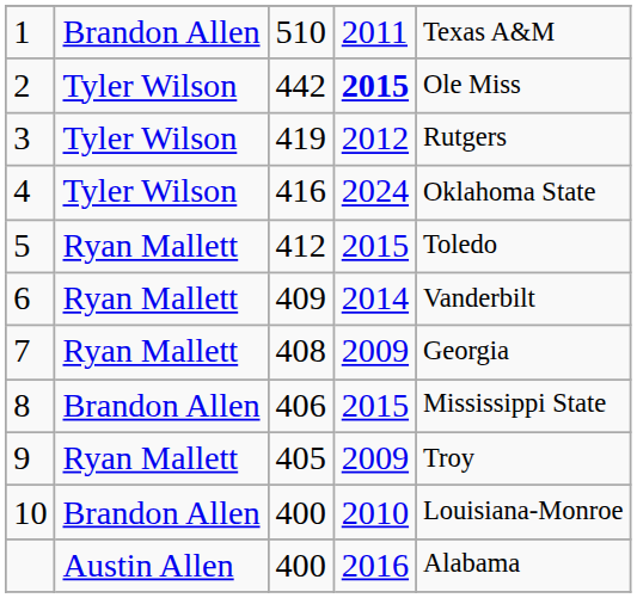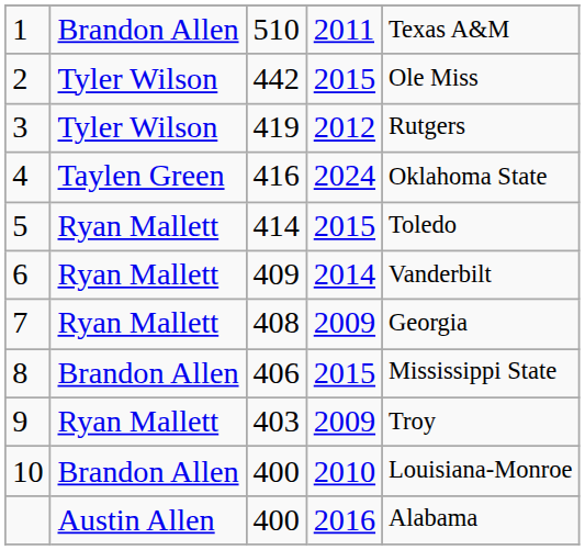 <table class="wikitable">
 <tr>
 </tr>
 <tr>
 <td>1</td>
 <td><a href='#'>Brandon Allen</a></td>
 <td>510</td>
 <td><a href='#'>2011</a></td>
 <td style="font-size:80%;">Texas A&M</td>
 </tr>
 <tr>
 <td>2</td>
 <td><a href='#'>Tyler Wilson</a></td>
 <td>442</td>
-<td><strong><a href='#'>2015</a></strong></td>
+<td><a href='#'>2015</a></td>
 <td style="font-size:80%;">Ole Miss</td>
 </tr>
 <tr>
 <td>3</td>
 <td><a href='#'>Tyler Wilson</a></td>
 <td>419</td>
 <td><a href='#'>2012</a></td>
 <td style="font-size:80%;">Rutgers</td>
 </tr>
 <tr>
 <td>4</td>
-<td><a href='#'>Tyler Wilson</a></td>
+<td><a href='#'>Taylen Green</a></td>
 <td>416</td>
 <td><a href='#'>2024</a></td>
 <td style="font-size:80%;">Oklahoma State</td>
 </tr>
 <tr>
 <td>5</td>
 <td><a href='#'>Ryan Mallett</a></td>
-<td>412</td>
+<td>414</td>
 <td><a href='#'>2015</a></td>
 <td style="font-size:80%;">Toledo</td>
 </tr>
 <tr>
 <td>6</td>
 <td><a href='#'>Ryan Mallett</a></td>
 <td>409</td>
 <td><a href='#'>2014</a></td>
 <td style="font-size:80%;">Vanderbilt</td>
 </tr>
 <tr>
 <td>7</td>
 <td><a href='#'>Ryan Mallett</a></td>
 <td>408</td>
 <td><a href='#'>2009</a></td>
 <td style="font-size:80%;">Georgia</td>
 </tr>
 <tr>
 <td>8</td>
 <td><a href='#'>Brandon Allen</a></td>
 <td>406</td>
 <td><a href='#'>2015</a></td>
 <td style="font-size:80%;">Mississippi State</td>
 </tr>
 <tr>
 <td>9</td>
 <td><a href='#'>Ryan Mallett</a></td>
-<td>405</td>
+<td>403</td>
 <td><a href='#'>2009</a></td>
 <td style="font-size:80%;">Troy</td>
 </tr>
 <tr>
 <td>10</td>
 <td><a href='#'>Brandon Allen</a></td>
 <td>400</td>
 <td><a href='#'>2010</a></td>
 <td style="font-size:80%;">Louisiana-Monroe</td>
 </tr>
 <tr>
 <td></td>
 <td><a href='#'>Austin Allen</a></td>
 <td>400</td>
 <td><a href='#'>2016</a></td>
 <td style="font-size:80%;">Alabama</td>
 </tr>
 </table>
